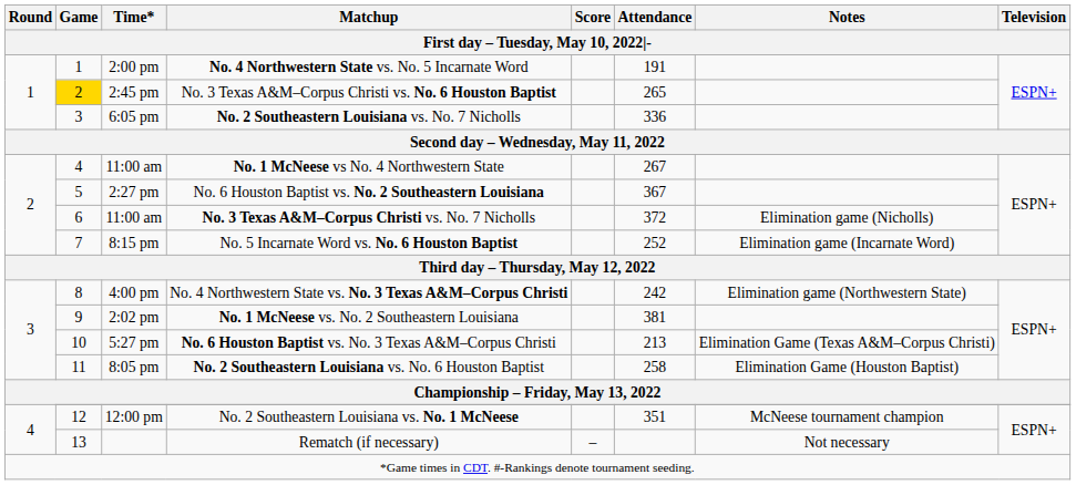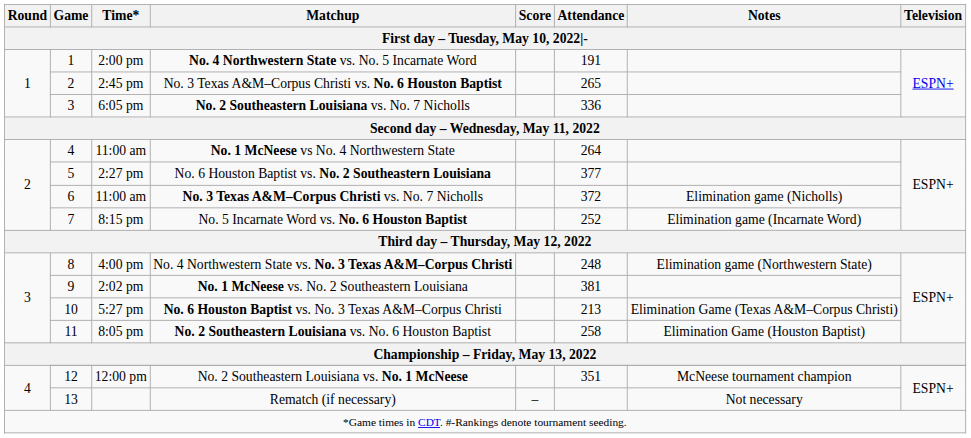 <table class="wikitable" style="font-size: 95%;text-align:center">
 <tr align="center">
 <th>Round</th>
 <th>Game</th>
 <th>Time*</th>
 <th>Matchup</th>
 <th>Score</th>
 <th>Attendance</th>
 <th>Notes</th>
 <th>Television</th>
 </tr>
 <tr>
 <th colspan="8">First day – Tuesday, May 10, 2022|-</th>
 </tr>
 <tr>
 <td rowspan="3">1</td>
 <td>1</td>
 <td>2:00 pm</td>
 <td><strong>No. 4 Northwestern State</strong> vs. No. 5 Incarnate Word</td>
 <td></td>
 <td>191</td>
 <td></td>
 <td rowspan="3"><a href='#'>ESPN+</a></td>
 </tr>
 <tr>
-<td style="background: gold;">2</td>
+<td>2</td>
 <td>2:45 pm</td>
 <td>No. 3 Texas A&M–Corpus Christi vs. <strong>No. 6 Houston Baptist</strong></td>
 <td></td>
 <td>265</td>
 <td></td>
 </tr>
 <tr>
 <td>3</td>
 <td>6:05 pm</td>
 <td><strong>No. 2 Southeastern Louisiana</strong> vs. No. 7 Nicholls</td>
 <td></td>
 <td>336</td>
 <td></td>
 </tr>
 <tr>
 <th colspan="8">Second day – Wednesday, May 11, 2022</th>
 </tr>
 <tr>
 <td rowspan="4">2</td>
 <td>4</td>
 <td>11:00 am</td>
 <td><strong>No. 1 McNeese</strong> vs No. 4 Northwestern State</td>
 <td></td>
-<td>267</td>
+<td>264</td>
 <td></td>
 <td rowspan="4">ESPN+</td>
 </tr>
 <tr>
 <td>5</td>
 <td>2:27 pm</td>
 <td>No. 6 Houston Baptist vs. <strong>No. 2 Southeastern Louisiana</strong></td>
 <td></td>
-<td>367</td>
+<td>377</td>
 <td></td>
 </tr>
 <tr>
 <td>6</td>
 <td>11:00 am</td>
 <td><strong>No. 3 Texas A&M–Corpus Christi</strong> vs. No. 7 Nicholls</td>
 <td></td>
 <td>372</td>
 <td>Elimination game (Nicholls)</td>
 </tr>
 <tr>
 <td>7</td>
 <td>8:15 pm</td>
 <td>No. 5 Incarnate Word vs. <strong>No. 6 Houston Baptist</strong></td>
 <td></td>
 <td>252</td>
 <td>Elimination game (Incarnate Word)</td>
 </tr>
 <tr>
 <th colspan="8">Third day – Thursday, May 12, 2022</th>
 </tr>
 <tr>
 <td rowspan="4">3</td>
 <td>8</td>
 <td>4:00 pm</td>
 <td>No. 4 Northwestern State vs. <strong>No. 3 Texas A&M–Corpus Christi</strong></td>
 <td></td>
-<td>242</td>
+<td>248</td>
 <td>Elimination game (Northwestern State)</td>
 <td rowspan="4">ESPN+</td>
 </tr>
 <tr>
 <td>9</td>
 <td>2:02 pm</td>
 <td><strong>No. 1 McNeese</strong> vs. No. 2 Southeastern Louisiana</td>
 <td></td>
 <td>381</td>
 </tr>
 <tr>
 <td>10</td>
 <td>5:27 pm</td>
 <td><strong>No. 6 Houston Baptist</strong> vs. No. 3 Texas A&M–Corpus Christi</td>
 <td></td>
 <td>213</td>
 <td>Elimination Game (Texas A&M–Corpus Christi)</td>
 </tr>
 <tr>
 <td>11</td>
 <td>8:05 pm</td>
 <td><strong>No. 2 Southeastern Louisiana</strong> vs. No. 6 Houston Baptist</td>
 <td></td>
 <td>258</td>
 <td>Elimination Game (Houston Baptist)</td>
 </tr>
 <tr>
 <th colspan="8">Championship – Friday, May 13, 2022</th>
 </tr>
 <tr>
 <td rowspan="3">4</td>
 </tr>
 <tr>
 <td>12</td>
 <td>12:00 pm</td>
 <td>No. 2 Southeastern Louisiana vs. <strong>No. 1 McNeese</strong></td>
 <td></td>
 <td>351</td>
 <td>McNeese tournament champion</td>
 <td rowspan="2">ESPN+</td>
 </tr>
 <tr>
 <td>13</td>
 <td></td>
 <td>Rematch (if necessary)</td>
 <td>–</td>
 <td></td>
 <td>Not necessary</td>
 </tr>
 <tr>
 <td colspan="8"><small>*Game times in <a href='#'>CDT</a>. #-Rankings denote tournament seeding.</small></td>
 </tr>
 </table>
